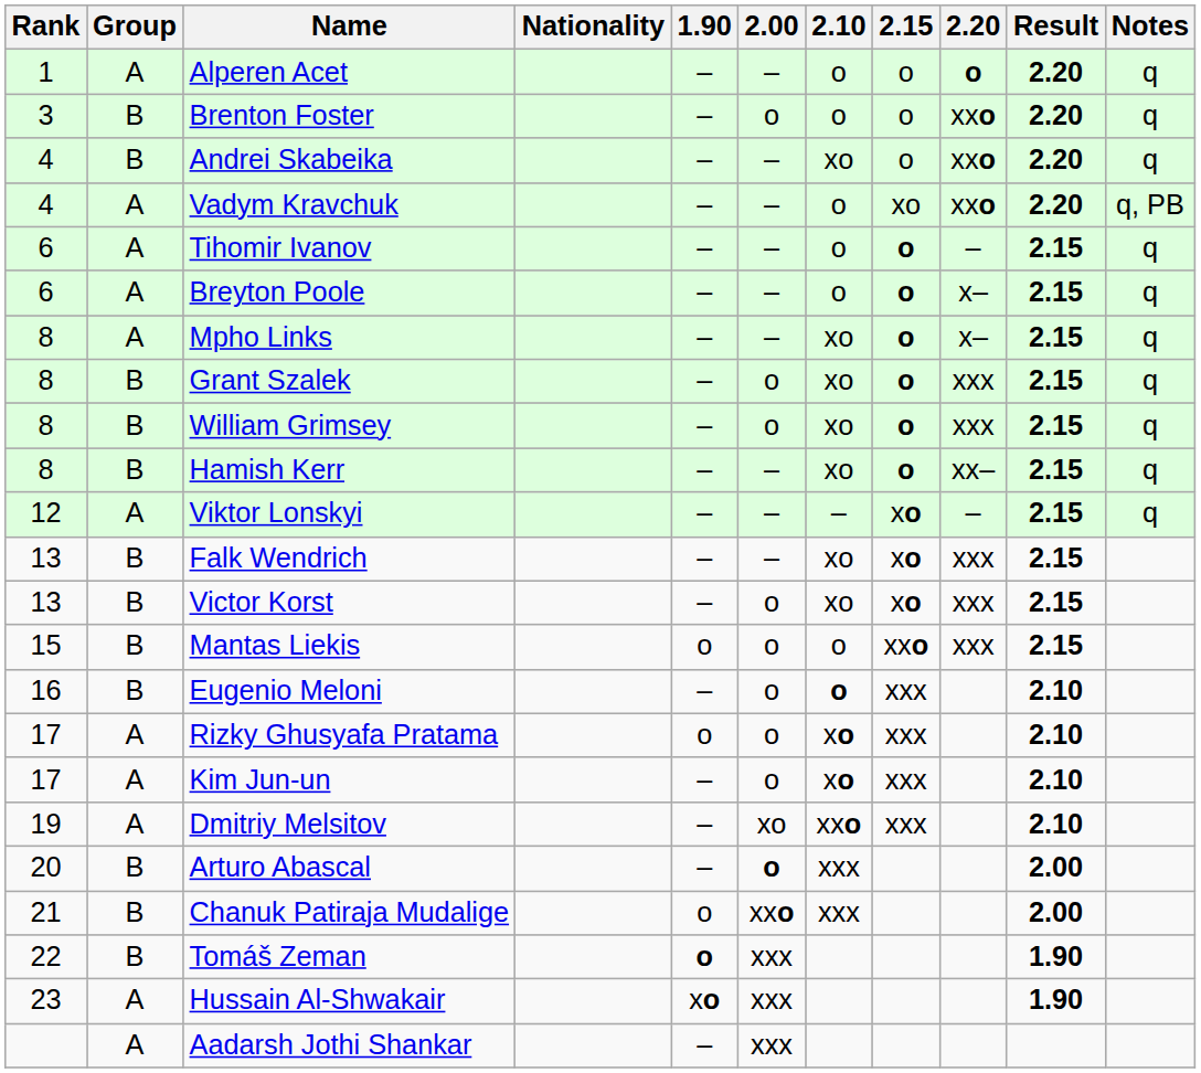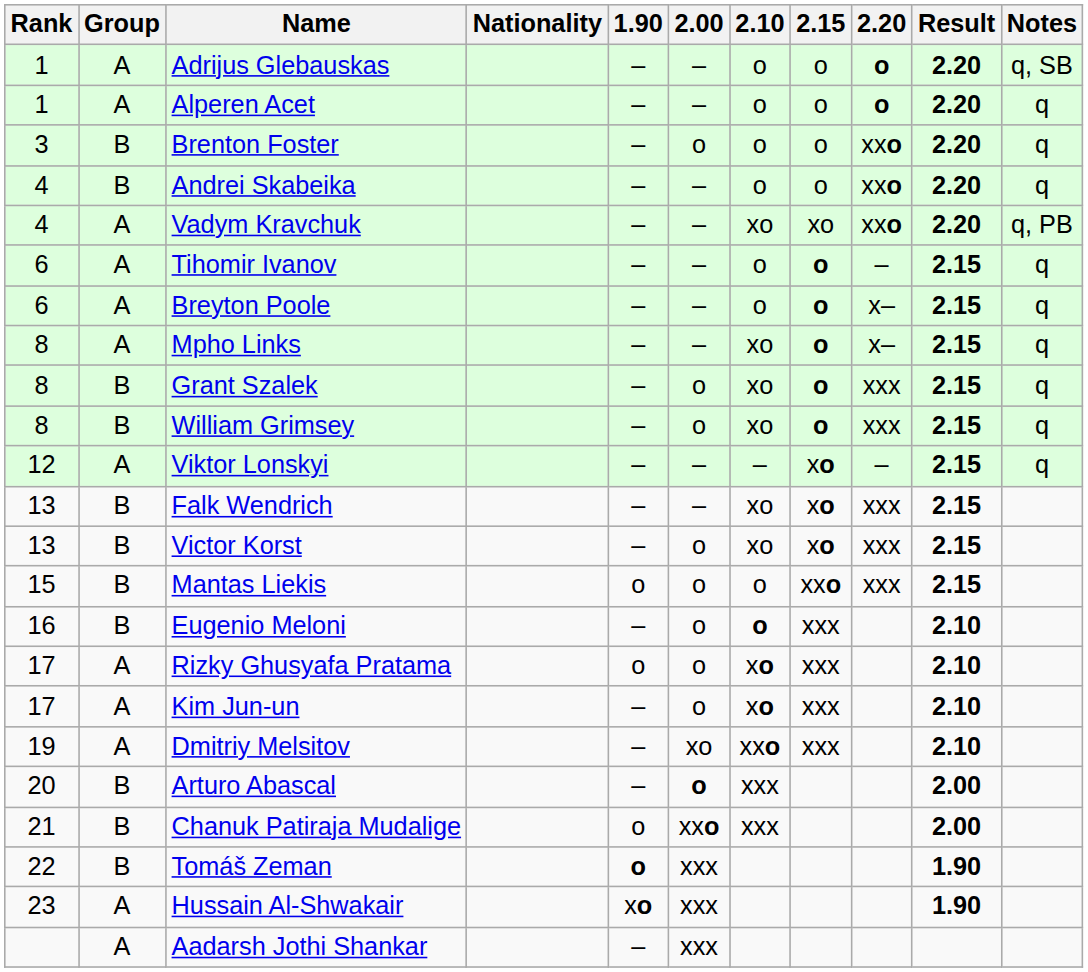 <table class="wikitable sortable" style="text-align:center">
 <tr>
 <th>Rank</th>
 <th>Group</th>
 <th>Name</th>
 <th>Nationality</th>
 <th>1.90</th>
 <th>2.00</th>
 <th>2.10</th>
 <th>2.15</th>
 <th>2.20</th>
 <th>Result</th>
 <th>Notes</th>
+</tr>
+<tr bgcolor=ddffdd>
+<td>1</td>
+<td>A</td>
+<td align=left><a href='#'>Adrijus Glebauskas</a></td>
+<td align=left></td>
+<td>–</td>
+<td>–</td>
+<td>o</td>
+<td>o</td>
+<td><strong>o</strong></td>
+<td><strong>2.20</strong></td>
+<td>q, SB</td>
 </tr>
 <tr bgcolor=ddffdd>
 <td>1</td>
 <td>A</td>
 <td align=left><a href='#'>Alperen Acet</a></td>
 <td align=left></td>
 <td>–</td>
 <td>–</td>
 <td>o</td>
 <td>o</td>
 <td><strong>o</strong></td>
 <td><strong>2.20</strong></td>
 <td>q</td>
 </tr>
 <tr bgcolor=ddffdd>
 <td>3</td>
 <td>B</td>
 <td align=left><a href='#'>Brenton Foster</a></td>
 <td align=left></td>
 <td>–</td>
 <td>o</td>
 <td>o</td>
 <td>o</td>
 <td>xx<strong>o</strong></td>
 <td><strong>2.20</strong></td>
 <td>q</td>
 </tr>
 <tr bgcolor=ddffdd>
 <td>4</td>
 <td>B</td>
 <td align=left><a href='#'>Andrei Skabeika</a></td>
 <td align=left></td>
 <td>–</td>
 <td>–</td>
-<td>xo</td>
+<td>o</td>
 <td>o</td>
 <td>xx<strong>o</strong></td>
 <td><strong>2.20</strong></td>
 <td>q</td>
 </tr>
 <tr bgcolor=ddffdd>
 <td>4</td>
 <td>A</td>
 <td align=left><a href='#'>Vadym Kravchuk</a></td>
 <td align=left></td>
 <td>–</td>
 <td>–</td>
-<td>o</td>
+<td>xo</td>
 <td>xo</td>
 <td>xx<strong>o</strong></td>
 <td><strong>2.20</strong></td>
 <td>q, PB</td>
 </tr>
 <tr bgcolor=ddffdd>
 <td>6</td>
 <td>A</td>
 <td align=left><a href='#'>Tihomir Ivanov</a></td>
 <td align=left></td>
 <td>–</td>
 <td>–</td>
 <td>o</td>
 <td><strong>o</strong></td>
 <td>–</td>
 <td><strong>2.15</strong></td>
 <td>q</td>
 </tr>
 <tr bgcolor=ddffdd>
 <td>6</td>
 <td>A</td>
 <td align=left><a href='#'>Breyton Poole</a></td>
 <td align=left></td>
 <td>–</td>
 <td>–</td>
 <td>o</td>
 <td><strong>o</strong></td>
 <td>x–</td>
 <td><strong>2.15</strong></td>
 <td>q</td>
 </tr>
 <tr bgcolor=ddffdd>
 <td>8</td>
 <td>A</td>
 <td align=left><a href='#'>Mpho Links</a></td>
 <td align=left></td>
 <td>–</td>
 <td>–</td>
 <td>xo</td>
 <td><strong>o</strong></td>
 <td>x–</td>
 <td><strong>2.15</strong></td>
 <td>q</td>
 </tr>
 <tr bgcolor=ddffdd>
 <td>8</td>
 <td>B</td>
 <td align=left><a href='#'>Grant Szalek</a></td>
 <td align=left></td>
 <td>–</td>
 <td>o</td>
 <td>xo</td>
 <td><strong>o</strong></td>
 <td>xxx</td>
 <td><strong>2.15</strong></td>
 <td>q</td>
 </tr>
 <tr bgcolor=ddffdd>
 <td>8</td>
 <td>B</td>
 <td align=left><a href='#'>William Grimsey</a></td>
 <td align=left></td>
 <td>–</td>
 <td>o</td>
 <td>xo</td>
 <td><strong>o</strong></td>
 <td>xxx</td>
-<td><strong>2.15</strong></td>
-<td>q</td>
-</tr>
-<tr bgcolor=ddffdd>
-<td>8</td>
-<td>B</td>
-<td align=left><a href='#'>Hamish Kerr</a></td>
-<td align=left></td>
-<td>–</td>
-<td>–</td>
-<td>xo</td>
-<td><strong>o</strong></td>
-<td>xx–</td>
 <td><strong>2.15</strong></td>
 <td>q</td>
 </tr>
 <tr bgcolor=ddffdd>
 <td>12</td>
 <td>A</td>
 <td align=left><a href='#'>Viktor Lonskyi</a></td>
 <td align=left></td>
 <td>–</td>
 <td>–</td>
 <td>–</td>
 <td>x<strong>o</strong></td>
 <td>–</td>
 <td><strong>2.15</strong></td>
 <td>q</td>
 </tr>
 <tr>
 <td>13</td>
 <td>B</td>
 <td align=left><a href='#'>Falk Wendrich</a></td>
 <td align=left></td>
 <td>–</td>
 <td>–</td>
 <td>xo</td>
 <td>x<strong>o</strong></td>
 <td>xxx</td>
 <td><strong>2.15</strong></td>
 <td></td>
 </tr>
 <tr>
 <td>13</td>
 <td>B</td>
 <td align=left><a href='#'>Victor Korst</a></td>
 <td align=left></td>
 <td>–</td>
 <td>o</td>
 <td>xo</td>
 <td>x<strong>o</strong></td>
 <td>xxx</td>
 <td><strong>2.15</strong></td>
 <td></td>
 </tr>
 <tr>
 <td>15</td>
 <td>B</td>
 <td align=left><a href='#'>Mantas Liekis</a></td>
 <td align=left></td>
 <td>o</td>
 <td>o</td>
 <td>o</td>
 <td>xx<strong>o</strong></td>
 <td>xxx</td>
 <td><strong>2.15</strong></td>
 <td></td>
 </tr>
 <tr>
 <td>16</td>
 <td>B</td>
 <td align=left><a href='#'>Eugenio Meloni</a></td>
 <td align=left></td>
 <td>–</td>
 <td>o</td>
 <td><strong>o</strong></td>
 <td>xxx</td>
 <td></td>
 <td><strong>2.10</strong></td>
 <td></td>
 </tr>
 <tr>
 <td>17</td>
 <td>A</td>
 <td align=left><a href='#'>Rizky Ghusyafa Pratama</a></td>
 <td align=left></td>
 <td>o</td>
 <td>o</td>
 <td>x<strong>o</strong></td>
 <td>xxx</td>
 <td></td>
 <td><strong>2.10</strong></td>
 <td></td>
 </tr>
 <tr>
 <td>17</td>
 <td>A</td>
 <td align=left><a href='#'>Kim Jun-un</a></td>
 <td align=left></td>
 <td>–</td>
 <td>o</td>
 <td>x<strong>o</strong></td>
 <td>xxx</td>
 <td></td>
 <td><strong>2.10</strong></td>
 <td></td>
 </tr>
 <tr>
 <td>19</td>
 <td>A</td>
 <td align=left><a href='#'>Dmitriy Melsitov</a></td>
 <td align=left></td>
 <td>–</td>
 <td>xo</td>
 <td>xx<strong>o</strong></td>
 <td>xxx</td>
 <td></td>
 <td><strong>2.10</strong></td>
 <td></td>
 </tr>
 <tr>
 <td>20</td>
 <td>B</td>
 <td align=left><a href='#'>Arturo Abascal</a></td>
 <td align=left></td>
 <td>–</td>
 <td><strong>o</strong></td>
 <td>xxx</td>
 <td></td>
 <td></td>
 <td><strong>2.00</strong></td>
 <td></td>
 </tr>
 <tr>
 <td>21</td>
 <td>B</td>
 <td align=left><a href='#'>Chanuk Patiraja Mudalige</a></td>
 <td align=left></td>
 <td>o</td>
 <td>xx<strong>o</strong></td>
 <td>xxx</td>
 <td></td>
 <td></td>
 <td><strong>2.00</strong></td>
 <td></td>
 </tr>
 <tr>
 <td>22</td>
 <td>B</td>
 <td align=left><a href='#'>Tomáš Zeman</a></td>
 <td align=left></td>
 <td><strong>o</strong></td>
 <td>xxx</td>
 <td></td>
 <td></td>
 <td></td>
 <td><strong>1.90</strong></td>
 <td></td>
 </tr>
 <tr>
 <td>23</td>
 <td>A</td>
 <td align=left><a href='#'>Hussain Al-Shwakair</a></td>
 <td align=left></td>
 <td>x<strong>o</strong></td>
 <td>xxx</td>
 <td></td>
 <td></td>
 <td></td>
 <td><strong>1.90</strong></td>
 <td></td>
 </tr>
 <tr>
 <td></td>
 <td>A</td>
 <td align=left><a href='#'>Aadarsh Jothi Shankar</a></td>
 <td align=left></td>
 <td>–</td>
 <td>xxx</td>
 <td></td>
 <td></td>
 <td></td>
 <td><strong></strong></td>
 <td></td>
 </tr>
 </table>
